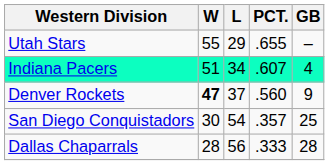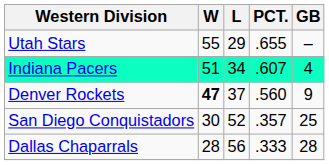 <table class="wikitable" style="text-align: center;">
 <tr>
 <th>Western Division</th>
 <th>W</th>
 <th>L</th>
 <th>PCT.</th>
 <th>GB</th>
 </tr>
 <tr>
 <td align="left"><a href='#'>Utah Stars</a></td>
 <td>55</td>
 <td>29</td>
 <td>.655</td>
 <td>–</td>
 </tr>
 <tr bgcolor=“ccffcc”>
 <td align="left"><a href='#'>Indiana Pacers</a></td>
 <td>51</td>
 <td>34</td>
 <td>.607</td>
 <td>4</td>
 </tr>
 <tr>
 <td align="left"><a href='#'>Denver Rockets</a></td>
 <td><strong>47</strong></td>
 <td>37</td>
 <td>.560</td>
 <td>9</td>
 </tr>
 <tr>
 <td align="left"><a href='#'>San Diego Conquistadors</a></td>
 <td>30</td>
-<td>54</td>
+<td>52</td>
 <td>.357</td>
 <td>25</td>
 </tr>
 <tr>
 <td align="left"><a href='#'>Dallas Chaparrals</a></td>
 <td>28</td>
 <td>56</td>
 <td>.333</td>
 <td>28</td>
 </tr>
 <tr>
 </tr>
 </table>
